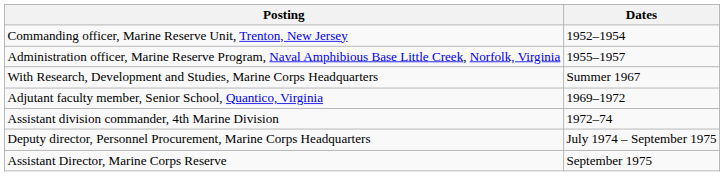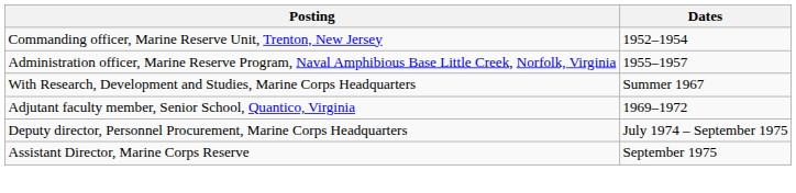 <table class="wikitable sortable">
 <tr>
 <th class="unsortable">Posting</th>
 <th class="unsortable">Dates</th>
 </tr>
 <tr>
 <td>Commanding officer, Marine Reserve Unit, <a href='#'>Trenton, New Jersey</a></td>
 <td>1952–1954</td>
 </tr>
 <tr>
 <td>Administration officer, Marine Reserve Program, <a href='#'>Naval Amphibious Base Little Creek</a>, <a href='#'>Norfolk, Virginia</a></td>
 <td>1955–1957</td>
 </tr>
 <tr>
 <td>With Research, Development and Studies, Marine Corps Headquarters</td>
 <td>Summer 1967</td>
 </tr>
 <tr>
 <td>Adjutant faculty member, Senior School, <a href='#'>Quantico, Virginia</a></td>
 <td>1969–1972</td>
 </tr>
 <tr>
-<td>Assistant division commander, 4th Marine Division</td>
-<td>1972–74</td>
-</tr>
-<tr>
 <td>Deputy director, Personnel Procurement, Marine Corps Headquarters</td>
 <td>July 1974 – September 1975</td>
 </tr>
 <tr>
 <td>Assistant Director, Marine Corps Reserve</td>
 <td>September 1975</td>
 </tr>
 </table>
